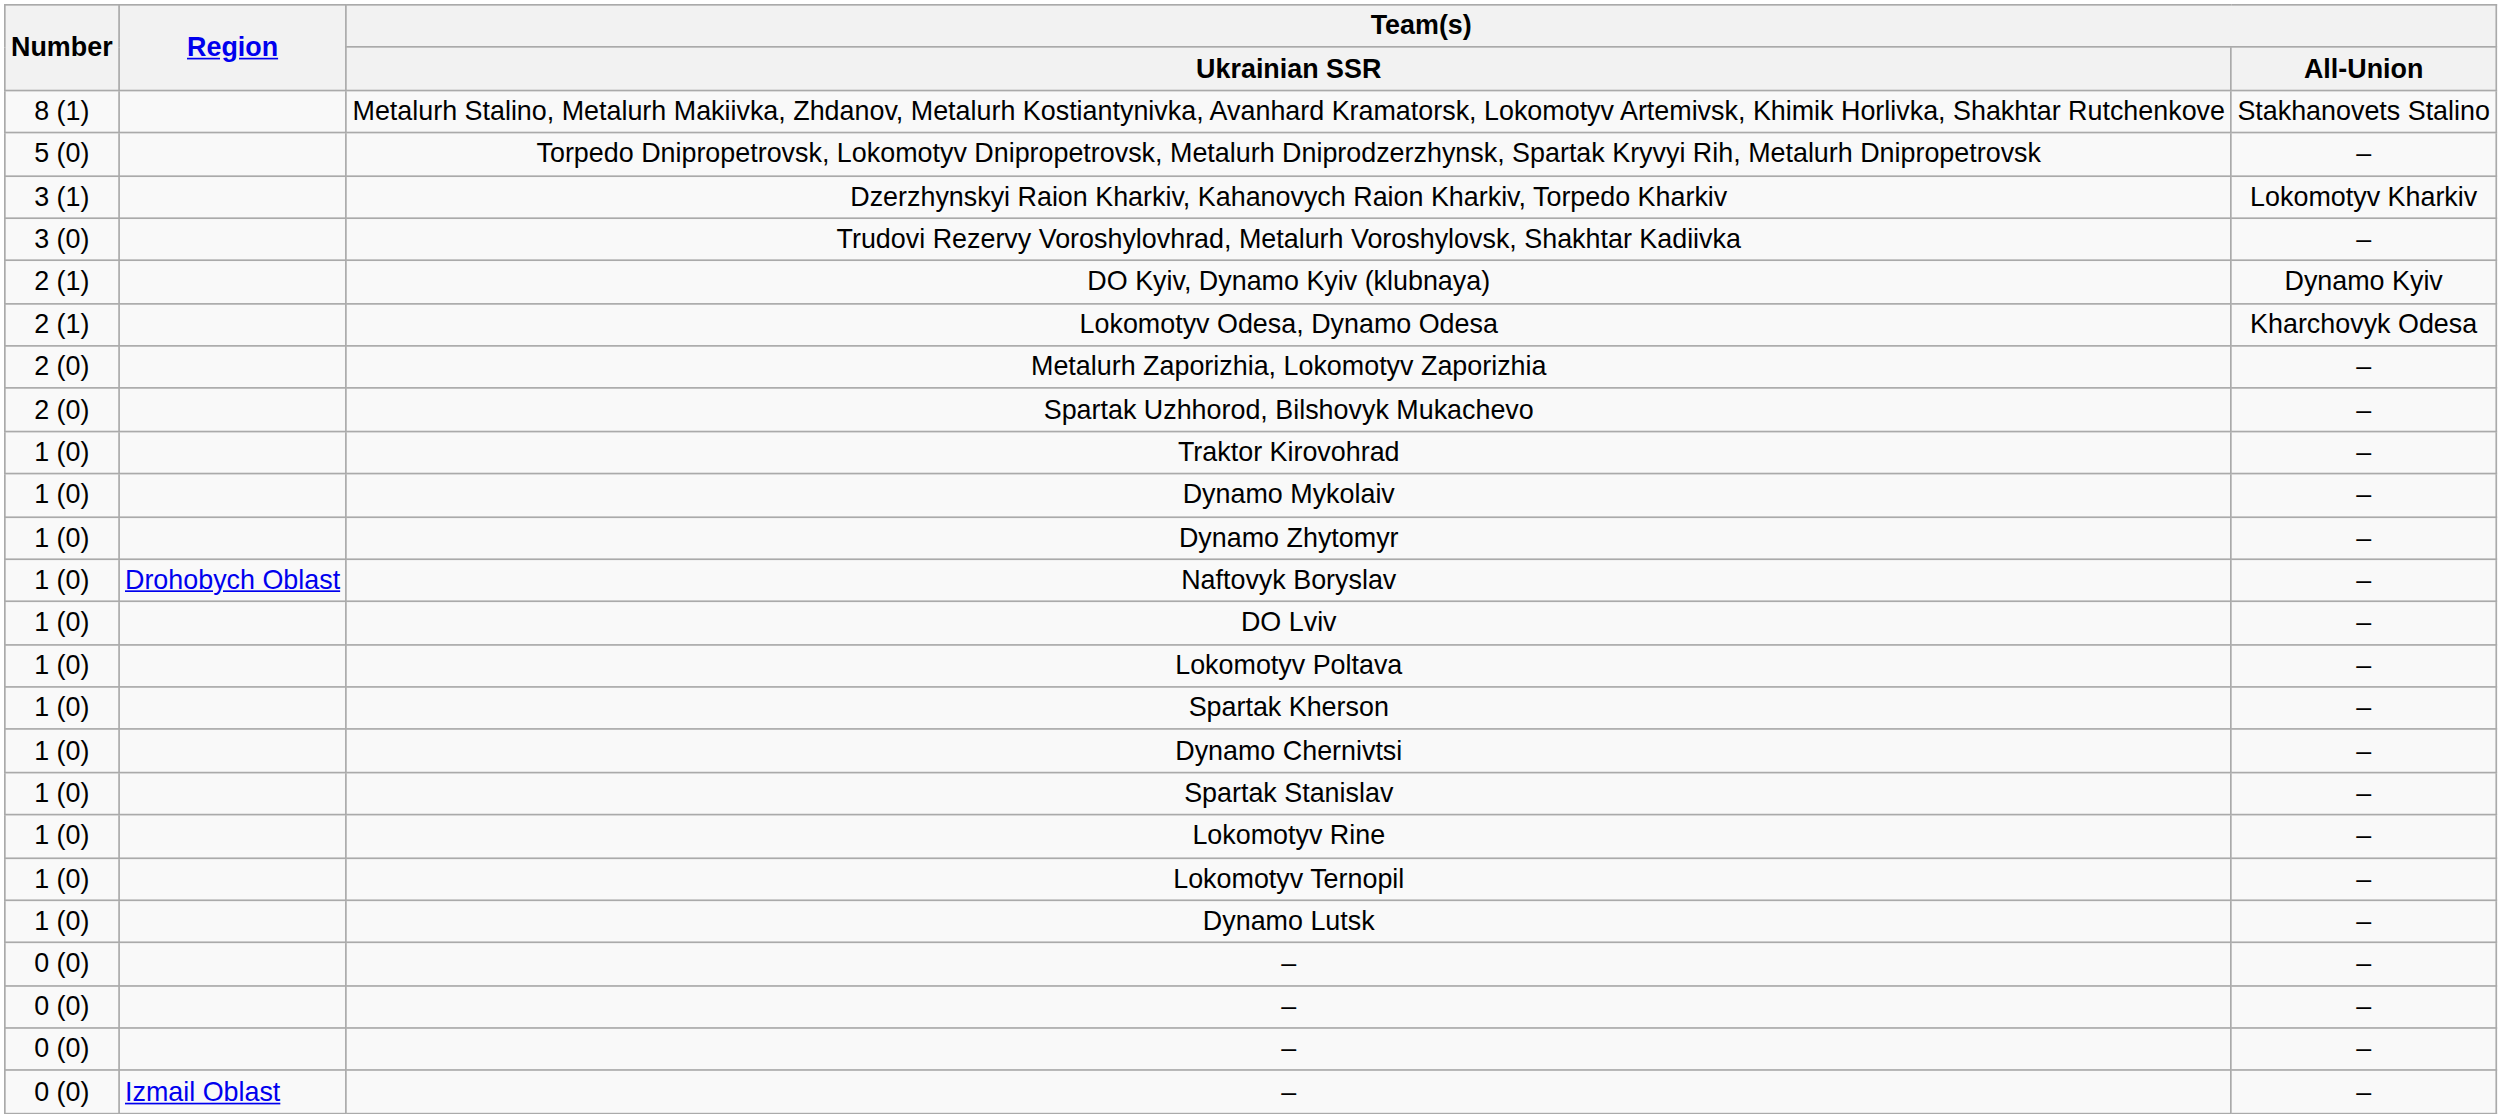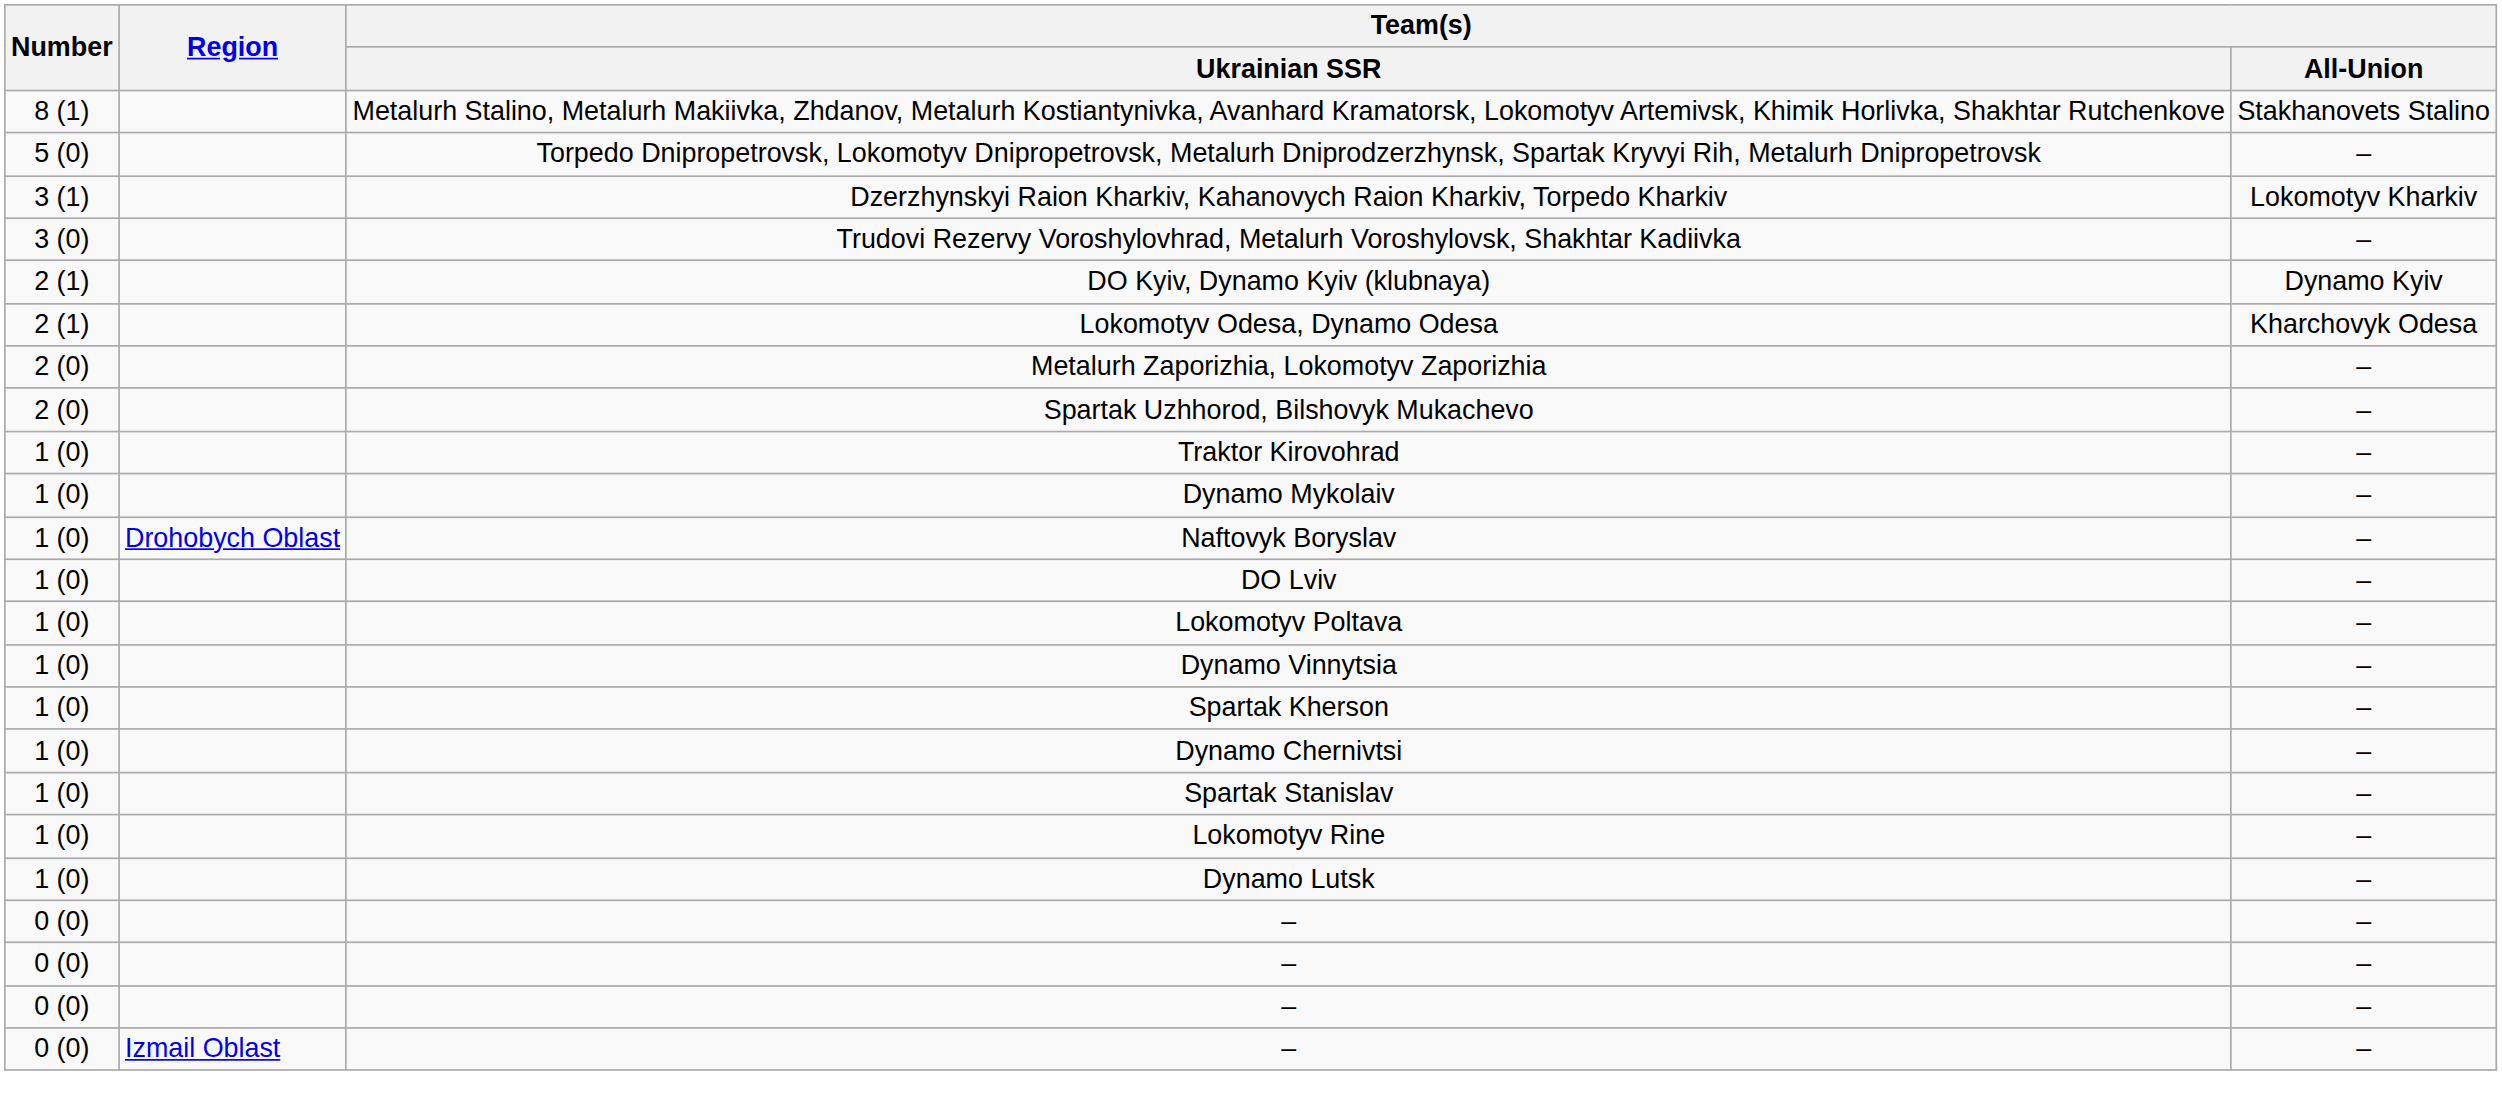 <table class="wikitable" style="text-align:center">
 <tr>
 <th rowspan=2>Number</th>
 <th rowspan=2><a href='#'>Region</a></th>
 <th colspan=2>Team(s)</th>
 </tr>
 <tr>
 <th>Ukrainian SSR</th>
 <th>All-Union</th>
 </tr>
 <tr>
 <td rowspan="1">8 (1)</td>
 <td align="left"></td>
 <td>Metalurh Stalino, Metalurh Makiivka, Zhdanov, Metalurh Kostiantynivka, Avanhard Kramatorsk, Lokomotyv Artemivsk, Khimik Horlivka, Shakhtar Rutchenkove</td>
 <td>Stakhanovets Stalino</td>
 </tr>
 <tr>
 <td rowspan="1">5 (0)</td>
 <td align="left"></td>
 <td>Torpedo Dnipropetrovsk, Lokomotyv Dnipropetrovsk, Metalurh Dniprodzerzhynsk, Spartak Kryvyi Rih, Metalurh Dnipropetrovsk</td>
 <td>–</td>
 </tr>
 <tr>
 <td rowspan="1">3 (1)</td>
 <td align="left"></td>
 <td>Dzerzhynskyi Raion Kharkiv, Kahanovych Raion Kharkiv, Torpedo Kharkiv</td>
 <td>Lokomotyv Kharkiv</td>
 </tr>
 <tr>
 <td rowspan="1">3 (0)</td>
 <td align="left"></td>
 <td>Trudovi Rezervy Voroshylovhrad, Metalurh Voroshylovsk, Shakhtar Kadiivka</td>
 <td>–</td>
 </tr>
 <tr>
 <td rowspan="1">2 (1)</td>
 <td align="left"></td>
 <td>DO Kyiv, Dynamo Kyiv (klubnaya)</td>
 <td>Dynamo Kyiv</td>
 </tr>
 <tr>
 <td rowspan="1">2 (1)</td>
 <td align="left"></td>
 <td>Lokomotyv Odesa, Dynamo Odesa</td>
 <td>Kharchovyk Odesa</td>
 </tr>
 <tr>
 <td rowspan="1">2 (0)</td>
 <td align="left"></td>
 <td>Metalurh Zaporizhia, Lokomotyv Zaporizhia</td>
 <td>–</td>
 </tr>
 <tr>
 <td rowspan="1">2 (0)</td>
 <td align="left"></td>
 <td>Spartak Uzhhorod, Bilshovyk Mukachevo</td>
 <td>–</td>
 </tr>
 <tr>
 <td rowspan="1">1 (0)</td>
 <td align="left"></td>
 <td>Traktor Kirovohrad</td>
 <td>–</td>
 </tr>
 <tr>
 <td rowspan="1">1 (0)</td>
 <td align="left"></td>
 <td>Dynamo Mykolaiv</td>
 <td>–</td>
 </tr>
 <tr>
 <td rowspan="1">1 (0)</td>
-<td align="left"></td>
-<td>Dynamo Zhytomyr</td>
-<td>–</td>
-</tr>
-<tr>
-<td rowspan="1">1 (0)</td>
 <td align="left"> <a href='#'>Drohobych Oblast</a></td>
 <td>Naftovyk Boryslav</td>
 <td>–</td>
 </tr>
 <tr>
 <td rowspan="1">1 (0)</td>
 <td align="left"></td>
 <td>DO Lviv</td>
 <td>–</td>
 </tr>
 <tr>
 <td rowspan="1">1 (0)</td>
 <td align="left"></td>
 <td>Lokomotyv Poltava</td>
+<td>–</td>
+</tr>
+<tr>
+<td rowspan="1">1 (0)</td>
+<td align="left"></td>
+<td>Dynamo Vinnytsia</td>
 <td>–</td>
 </tr>
 <tr>
 <td rowspan="1">1 (0)</td>
 <td align="left"></td>
 <td>Spartak Kherson</td>
 <td>–</td>
 </tr>
 <tr>
 <td rowspan="1">1 (0)</td>
 <td align="left"></td>
 <td>Dynamo Chernivtsi</td>
 <td>–</td>
 </tr>
 <tr>
 <td rowspan="1">1 (0)</td>
 <td align="left"></td>
 <td>Spartak Stanislav</td>
 <td>–</td>
 </tr>
 <tr>
 <td rowspan="1">1 (0)</td>
 <td align="left"></td>
 <td>Lokomotyv Rine</td>
-<td>–</td>
-</tr>
-<tr>
-<td rowspan="1">1 (0)</td>
-<td align="left"></td>
-<td>Lokomotyv Ternopil</td>
 <td>–</td>
 </tr>
 <tr>
 <td rowspan="1">1 (0)</td>
 <td align="left"></td>
 <td>Dynamo Lutsk</td>
 <td>–</td>
 </tr>
 <tr>
 <td rowspan="1">0 (0)</td>
 <td align="left"></td>
 <td>–</td>
 <td>–</td>
 </tr>
 <tr>
 <td rowspan="1">0 (0)</td>
 <td align="left"></td>
 <td>–</td>
 <td>–</td>
 </tr>
 <tr>
 <td rowspan="1">0 (0)</td>
 <td align="left"></td>
 <td>–</td>
 <td>–</td>
 </tr>
 <tr>
 <td rowspan="1">0 (0)</td>
 <td align="left"> <a href='#'>Izmail Oblast</a></td>
 <td>–</td>
 <td>–</td>
 </tr>
 </table>
